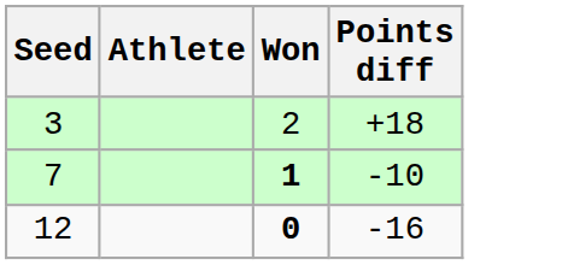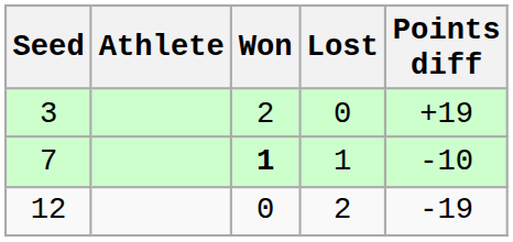 <table class="wikitable">
 <tr>
 <th>Seed</th>
 <th>Athlete</th>
 <th>Won</th>
+<th>Lost</th>
 <th>Points<br>diff</th>
 </tr>
 <tr bgcolor="#ccffcc">
 <td align="center">3</td>
 <td><strong></strong></td>
 <td align="center">2</td>
-<td align="center">+18</td>
+<td align="center">0</td>
+<td align="center">+19</td>
 </tr>
 <tr bgcolor="#ccffcc">
 <td align="center">7</td>
 <td><strong></strong></td>
 <td align="center"><strong>1</strong></td>
+<td align="center">1</td>
 <td align="center">-10</td>
 </tr>
 <tr>
 <td align="center">12</td>
 <td></td>
-<td align="center"><strong>0</strong></td>
-<td align="center">-16</td>
+<td align="center">0</td>
+<td align="center">2</td>
+<td align="center">-19</td>
 </tr>
 </table>
